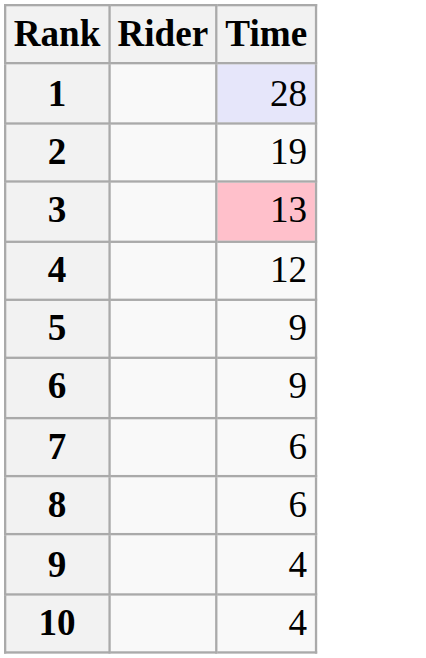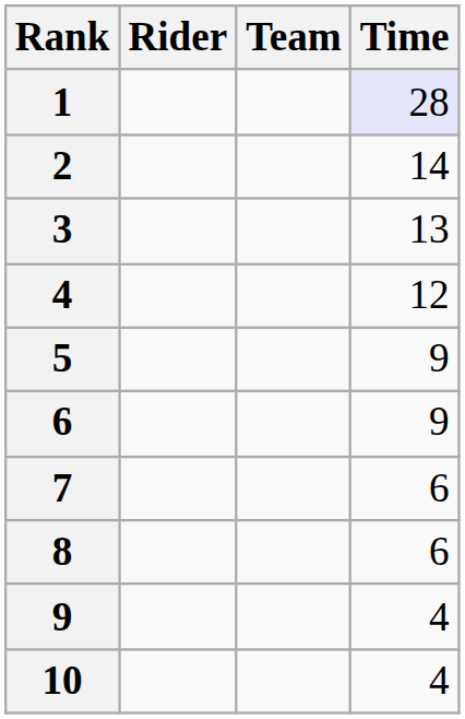 <table class="wikitable" margin-bottom:0;">
 <tr>
 <th scope="col">Rank</th>
 <th scope="col">Rider</th>
+<th scope="col">Team</th>
 <th scope="col">Time</th>
 </tr>
 <tr>
 <th scope="row">1</th>
 <td> </td>
+<td></td>
 <td align="right" style="background: lavender;">28</td>
 </tr>
 <tr>
 <th scope="row">2</th>
 <td></td>
-<td align="right">19</td>
+<td></td>
+<td align="right">14</td>
 </tr>
 <tr>
 <th scope="row">3</th>
 <td></td>
-<td align="right" style="background: pink;">13</td>
+<td></td>
+<td align="right">13</td>
 </tr>
 <tr>
 <th scope="row">4</th>
+<td></td>
 <td></td>
 <td align="right">12</td>
 </tr>
 <tr>
 <th scope="row">5</th>
 <td></td>
+<td></td>
 <td align="right">9</td>
 </tr>
 <tr>
 <th scope="row">6</th>
+<td></td>
 <td></td>
 <td align="right">9</td>
 </tr>
 <tr>
 <th scope="row">7</th>
 <td></td>
+<td></td>
 <td align="right">6</td>
 </tr>
 <tr>
 <th scope="row">8</th>
+<td></td>
 <td></td>
 <td align="right">6</td>
 </tr>
 <tr>
 <th scope="row">9</th>
 <td></td>
+<td></td>
 <td align="right">4</td>
 </tr>
 <tr>
 <th scope="row">10</th>
 <td></td>
+<td></td>
 <td align="right">4</td>
 </tr>
 </table>
